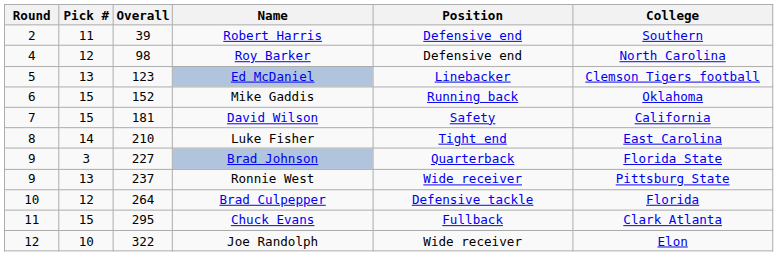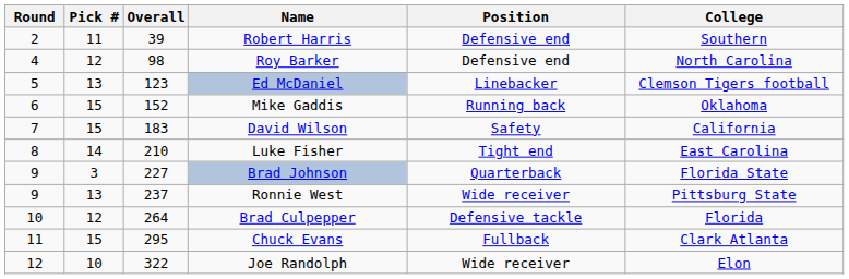 <table class="wikitable sortable" style="text-align:center">
 <tr>
 <th width=50px>Round</th>
 <th width=50px>Pick #</th>
 <th width=50px>Overall</th>
 <th width=200px>Name</th>
 <th width=200px>Position</th>
 <th width=200px>College</th>
 </tr>
 <tr>
 <td>2</td>
 <td>11</td>
 <td>39</td>
 <td><a href='#'>Robert Harris</a></td>
 <td><a href='#'>Defensive end</a></td>
 <td><a href='#'>Southern</a></td>
 </tr>
 <tr>
 <td>4</td>
 <td>12</td>
 <td>98</td>
 <td><a href='#'>Roy Barker</a></td>
 <td>Defensive end</td>
 <td><a href='#'>North Carolina</a></td>
 </tr>
 <tr>
 <td>5</td>
 <td>13</td>
 <td>123</td>
 <td bgcolor=lightsteelblue><a href='#'>Ed McDaniel</a></td>
 <td><a href='#'>Linebacker</a></td>
 <td><a href='#'>Clemson Tigers football</a></td>
 </tr>
 <tr>
 <td>6</td>
 <td>15</td>
 <td>152</td>
 <td>Mike Gaddis</td>
 <td><a href='#'>Running back</a></td>
 <td><a href='#'>Oklahoma</a></td>
 </tr>
 <tr>
 <td>7</td>
 <td>15</td>
-<td>181</td>
+<td>183</td>
 <td><a href='#'>David Wilson</a></td>
 <td><a href='#'>Safety</a></td>
 <td><a href='#'>California</a></td>
 </tr>
 <tr>
 <td>8</td>
 <td>14</td>
 <td>210</td>
 <td>Luke Fisher</td>
 <td><a href='#'>Tight end</a></td>
 <td><a href='#'>East Carolina</a></td>
 </tr>
 <tr>
 <td>9</td>
 <td>3</td>
 <td>227</td>
 <td bgcolor=lightsteelblue><a href='#'>Brad Johnson</a></td>
 <td><a href='#'>Quarterback</a></td>
 <td><a href='#'>Florida State</a></td>
 </tr>
 <tr>
 <td>9</td>
 <td>13</td>
 <td>237</td>
 <td>Ronnie West</td>
 <td><a href='#'>Wide receiver</a></td>
 <td><a href='#'>Pittsburg State</a></td>
 </tr>
 <tr>
 <td>10</td>
 <td>12</td>
 <td>264</td>
 <td><a href='#'>Brad Culpepper</a></td>
 <td><a href='#'>Defensive tackle</a></td>
 <td><a href='#'>Florida</a></td>
 </tr>
 <tr>
 <td>11</td>
 <td>15</td>
 <td>295</td>
 <td><a href='#'>Chuck Evans</a></td>
 <td><a href='#'>Fullback</a></td>
 <td><a href='#'>Clark Atlanta</a></td>
 </tr>
 <tr>
 <td>12</td>
 <td>10</td>
 <td>322</td>
 <td>Joe Randolph</td>
 <td>Wide receiver</td>
 <td><a href='#'>Elon</a></td>
 </tr>
 </table>
